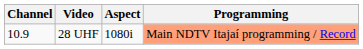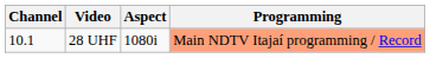 <table class="wikitable">
 <tr>
 <th>Channel</th>
 <th>Video</th>
 <th>Aspect</th>
 <th>Programming</th>
 </tr>
 <tr>
-<td>10.9</td>
+<td>10.1</td>
 <td>28 UHF</td>
 <td>1080i</td>
 <td style="background: lightsalmon;">Main NDTV Itajaí programming / <a href='#'>Record</a></td>
 </tr>
 </table>
